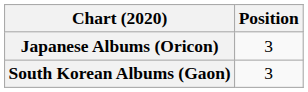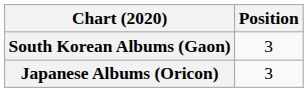 <table class="wikitable plainrowheaders sortable" style="text-align:center">
 <tr>
 <th scope="col">Chart (2020)</th>
 <th scope="col">Position</th>
 </tr>
 <tr>
+<th scope="row">South Korean Albums (Gaon)</th>
+<td>3</td>
+</tr>
+<tr>
 <th scope="row">Japanese Albums (Oricon)</th>
 <td>3</td>
 </tr>
-<tr>
-<th scope="row">South Korean Albums (Gaon)</th>
-<td>3</td>
-</tr>
 </table>
